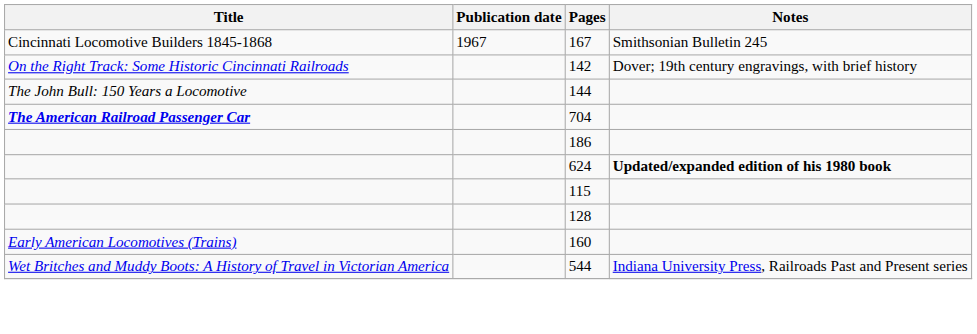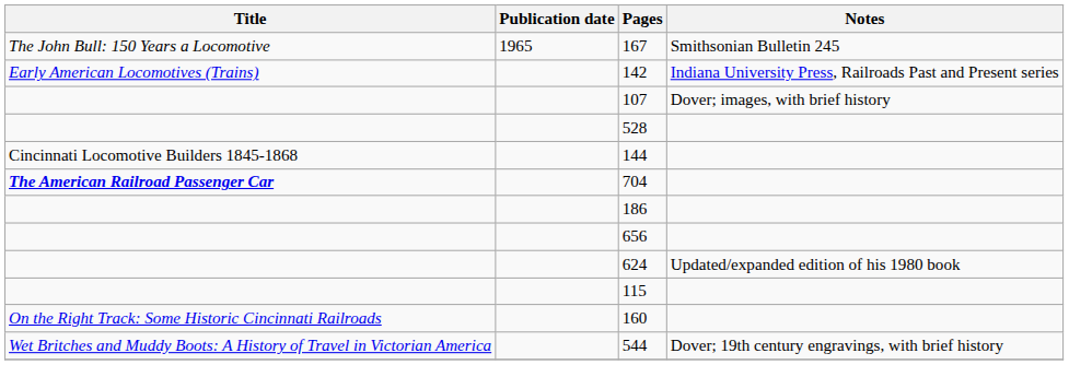 <table class="wikitable sortable" style="font-size:90%; text-align:left">
 <tr>
 <th>Title</th>
 <th>Publication date</th>
 <th>Pages</th>
 <th>Notes</th>
 </tr>
 <tr>
-<td>Cincinnati Locomotive Builders 1845-1868</td>
-<td>1967</td>
+<td [The John Bull: 150 Years a Locomotive><em>The John Bull: 150 Years a Locomotive</em></td>
+<td>1965</td>
 <td>167</td>
 <td>Smithsonian Bulletin 245</td>
 </tr>
 <tr>
-<td><em><a href='#'>On the Right Track: Some Historic Cincinnati Railroads</a></em></td>
+<td><em><a href='#'>Early American Locomotives (Trains)</a></em></td>
 <td></td>
 <td>142</td>
-<td>Dover; 19th century engravings, with brief history</td>
+<td><a href='#'>Indiana University Press</a>, Railroads Past and Present series</td>
 </tr>
 <tr>
-<td [The John Bull: 150 Years a Locomotive><em>The John Bull: 150 Years a Locomotive</em></td>
+<td><em></em></td>
+<td></td>
+<td>107</td>
+<td>Dover; images, with brief history</td>
+</tr>
+<tr>
+<td><em></em></td>
+<td></td>
+<td>528</td>
+<td></td>
+</tr>
+<tr>
+<td>Cincinnati Locomotive Builders 1845-1868</td>
 <td></td>
 <td>144</td>
 <td></td>
 </tr>
 <tr>
 <td><strong><em><a href='#'>The American Railroad Passenger Car</a></em></strong></td>
 <td></td>
 <td>704</td>
 <td></td>
 </tr>
 <tr>
 <td><em></em></td>
 <td></td>
 <td>186</td>
 <td></td>
 </tr>
 <tr>
 <td><em></em></td>
 <td></td>
+<td>656</td>
+<td></td>
+</tr>
+<tr>
+<td><em></em></td>
+<td></td>
 <td>624</td>
-<td><strong>Updated/expanded edition of his 1980 book</strong></td>
+<td>Updated/expanded edition of his 1980 book</td>
 </tr>
 <tr>
 <td><em></em></td>
 <td></td>
 <td>115</td>
 <td></td>
 </tr>
 <tr>
-<td><em></em></td>
-<td></td>
-<td>128</td>
-<td></td>
-</tr>
-<tr>
-<td><em><a href='#'>Early American Locomotives (Trains)</a></em></td>
+<td><em><a href='#'>On the Right Track: Some Historic Cincinnati Railroads</a></em></td>
 <td></td>
 <td>160</td>
 <td></td>
 </tr>
 <tr>
 <td><em><a href='#'>Wet Britches and Muddy Boots: A History of Travel in Victorian America</a></em></td>
 <td></td>
 <td>544</td>
-<td><a href='#'>Indiana University Press</a>, Railroads Past and Present series</td>
+<td>Dover; 19th century engravings, with brief history</td>
 </tr>
 <tr>
 </tr>
 </table>
